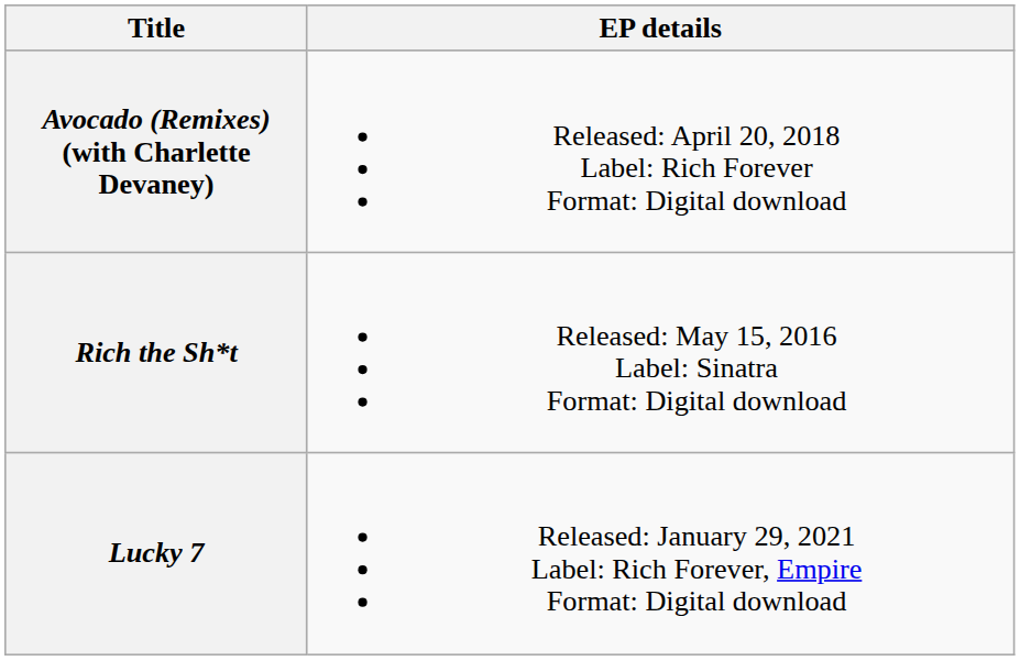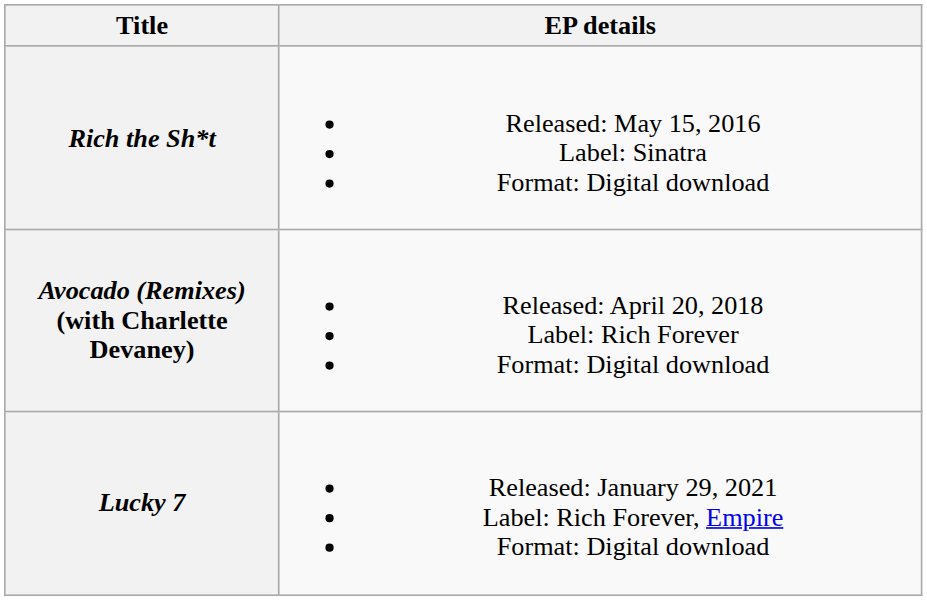 <table class="wikitable plainrowheaders" style="text-align:center;">
 <tr>
 <th rowspan="1" style="width:10em;">Title</th>
 <th rowspan="1" style="width:24em;">EP details</th>
 </tr>
 <tr>
+<th scope="row"><em>Rich the Sh*t</em></th>
+<td><br><ul><li>Released: May 15, 2016</li><li>Label: Sinatra</li><li>Format: Digital download</li></ul></td>
+</tr>
+<tr>
 <th scope="row"><em>Avocado (Remixes)</em> (with Charlette Devaney)</th>
 <td><br><ul><li>Released: April 20, 2018</li><li>Label: Rich Forever</li><li>Format: Digital download</li></ul></td>
-</tr>
-<tr>
-<th scope="row"><em>Rich the Sh*t</em></th>
-<td><br><ul><li>Released: May 15, 2016</li><li>Label: Sinatra</li><li>Format: Digital download</li></ul></td>
 </tr>
 <tr>
 <th scope="row"><em>Lucky 7</em></th>
 <td><br><ul><li>Released: January 29, 2021</li><li>Label: Rich Forever, <a href='#'>Empire</a></li><li>Format: Digital download</li></ul></td>
 </tr>
 </table>
